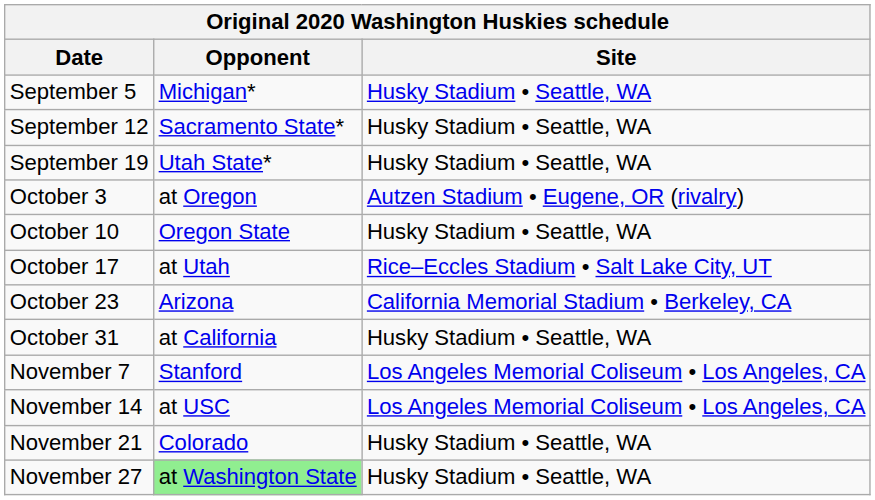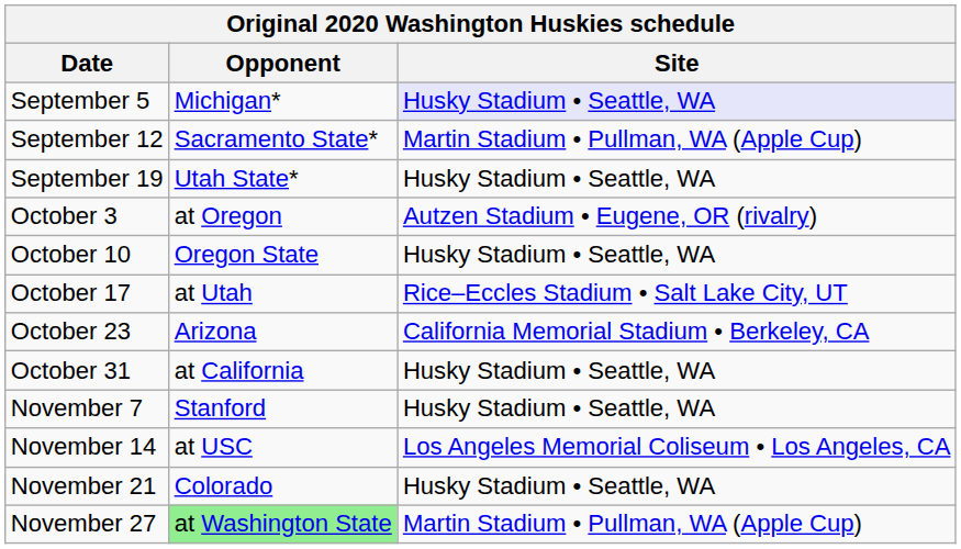 <table class="wikitable collapsible autocollapse">
 <tr>
 <th colspan="4">Original 2020 Washington Huskies schedule</th>
 </tr>
 <tr valign="bottom">
 <th>Date</th>
 <th>Opponent</th>
 <th>Site</th>
 </tr>
 <tr>
 <td>September 5</td>
 <td><a href='#'>Michigan</a>*</td>
-<td><a href='#'>Husky Stadium</a> • <a href='#'>Seattle, WA</a></td>
+<td style="background: lavender;"><a href='#'>Husky Stadium</a> • <a href='#'>Seattle, WA</a></td>
 </tr>
 <tr>
 <td>September 12</td>
 <td><a href='#'>Sacramento State</a>*</td>
-<td>Husky Stadium • Seattle, WA</td>
+<td><a href='#'>Martin Stadium</a> • <a href='#'>Pullman, WA</a> (<a href='#'>Apple Cup</a>)</td>
 </tr>
 <tr>
 <td>September 19</td>
 <td><a href='#'>Utah State</a>*</td>
 <td>Husky Stadium • Seattle, WA</td>
 </tr>
 <tr>
 <td>October 3</td>
 <td>at <a href='#'>Oregon</a></td>
 <td><a href='#'>Autzen Stadium</a> • <a href='#'>Eugene, OR</a> (<a href='#'>rivalry</a>)</td>
 </tr>
 <tr>
 <td>October 10</td>
 <td><a href='#'>Oregon State</a></td>
 <td>Husky Stadium • Seattle, WA</td>
 </tr>
 <tr>
 <td>October 17</td>
 <td>at <a href='#'>Utah</a></td>
 <td><a href='#'>Rice–Eccles Stadium</a> • <a href='#'>Salt Lake City, UT</a></td>
 </tr>
 <tr>
 <td>October 23</td>
 <td><a href='#'>Arizona</a></td>
 <td><a href='#'>California Memorial Stadium</a> • <a href='#'>Berkeley, CA</a></td>
 </tr>
 <tr>
 <td>October 31</td>
 <td>at <a href='#'>California</a></td>
 <td>Husky Stadium • Seattle, WA</td>
 </tr>
 <tr>
 <td>November 7</td>
 <td><a href='#'>Stanford</a></td>
-<td><a href='#'>Los Angeles Memorial Coliseum</a> • <a href='#'>Los Angeles, CA</a></td>
+<td>Husky Stadium • Seattle, WA</td>
 </tr>
 <tr>
 <td>November 14</td>
 <td>at <a href='#'>USC</a></td>
 <td><a href='#'>Los Angeles Memorial Coliseum</a> • <a href='#'>Los Angeles, CA</a></td>
 </tr>
 <tr>
 <td>November 21</td>
 <td><a href='#'>Colorado</a></td>
 <td>Husky Stadium • Seattle, WA</td>
 </tr>
 <tr>
 <td>November 27</td>
 <td style="background: lightgreen;">at <a href='#'>Washington State</a></td>
-<td>Husky Stadium • Seattle, WA</td>
+<td><a href='#'>Martin Stadium</a> • <a href='#'>Pullman, WA</a> (<a href='#'>Apple Cup</a>)</td>
 </tr>
 </table>
